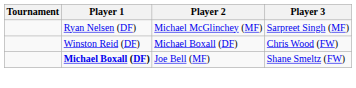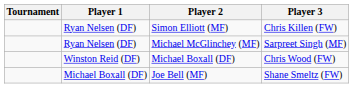 <table class="wikitable">
 <tr>
 <th>Tournament</th>
 <th>Player 1</th>
 <th>Player 2</th>
 <th>Player 3</th>
+</tr>
+<tr>
+<td></td>
+<td><a href='#'>Ryan Nelsen</a> (<a href='#'>DF</a>)</td>
+<td><a href='#'>Simon Elliott</a> (<a href='#'>MF</a>)</td>
+<td><a href='#'>Chris Killen</a> (<a href='#'>FW</a>)</td>
 </tr>
 <tr>
 <td></td>
 <td><a href='#'>Ryan Nelsen</a> (<a href='#'>DF</a>)</td>
 <td><a href='#'>Michael McGlinchey</a> (<a href='#'>MF</a>)</td>
 <td><a href='#'>Sarpreet Singh</a> (<a href='#'>MF</a>)</td>
 </tr>
 <tr>
 <td></td>
 <td><a href='#'>Winston Reid</a> (<a href='#'>DF</a>)</td>
 <td><a href='#'>Michael Boxall</a> (<a href='#'>DF</a>)</td>
 <td><a href='#'>Chris Wood</a> (<a href='#'>FW</a>)</td>
 </tr>
 <tr>
 <td></td>
-<td><strong><a href='#'>Michael Boxall</a> (<a href='#'>DF</a>)</strong></td>
+<td><a href='#'>Michael Boxall</a> (<a href='#'>DF</a>)</td>
 <td><a href='#'>Joe Bell</a> (<a href='#'>MF</a>)</td>
 <td><a href='#'>Shane Smeltz</a> (<a href='#'>FW</a>)</td>
 </tr>
 </table>
